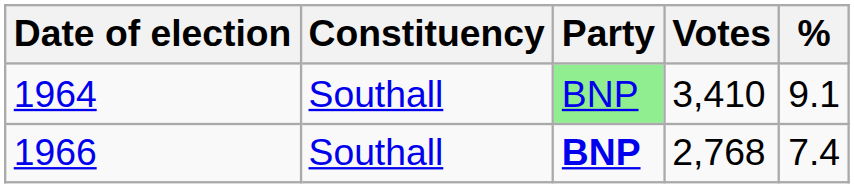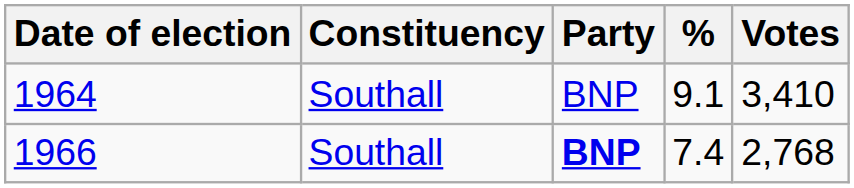 <table class="wikitable">
 <tr>
 <th>Date of election</th>
 <th>Constituency</th>
 <th>Party</th>
+<th>%</th>
 <th>Votes</th>
-<th>%</th>
 </tr>
 <tr>
 <td><a href='#'>1964</a></td>
 <td><a href='#'>Southall</a></td>
-<td style="background: lightgreen;"><a href='#'>BNP</a></td>
+<td><a href='#'>BNP</a></td>
+<td>9.1</td>
 <td>3,410</td>
-<td>9.1</td>
 </tr>
 <tr>
 <td><a href='#'>1966</a></td>
 <td><a href='#'>Southall</a></td>
 <td><strong><a href='#'>BNP</a></strong></td>
+<td>7.4</td>
 <td>2,768</td>
-<td>7.4</td>
 </tr>
 </table>
